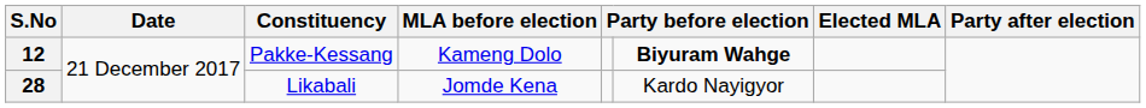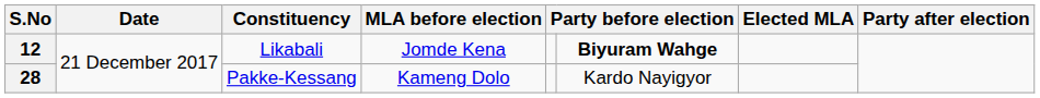 <table class="wikitable sortable" style="text-align:center;">
 <tr>
 <th>S.No</th>
 <th>Date</th>
 <th>Constituency</th>
 <th>MLA before election</th>
 <th colspan="2">Party before election</th>
 <th>Elected MLA</th>
 <th colspan="2">Party after election</th>
 </tr>
 <tr>
 <th>12</th>
 <td rowspan="2">21 December 2017</td>
-<td><a href='#'>Pakke-Kessang</a></td>
-<td><a href='#'>Kameng Dolo</a></td>
+<td><a href='#'>Likabali</a></td>
+<td><a href='#'>Jomde Kena</a></td>
 <td></td>
 <td><strong>Biyuram Wahge</strong></td>
 <td></td>
 </tr>
 <tr>
 <th>28</th>
-<td><a href='#'>Likabali</a></td>
-<td><a href='#'>Jomde Kena</a></td>
+<td><a href='#'>Pakke-Kessang</a></td>
+<td><a href='#'>Kameng Dolo</a></td>
 <td></td>
 <td>Kardo Nayigyor</td>
 <td></td>
 </tr>
 </table>
